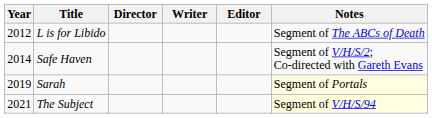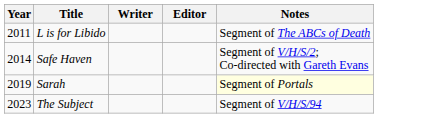 <table class="wikitable">
 <tr>
 <th>Year</th>
 <th>Title</th>
-<th width=65>Director</th>
 <th width=65>Writer</th>
 <th width=65>Editor</th>
 <th scope="col">Notes</th>
 </tr>
 <tr>
-<td>2012</td>
+<td>2011</td>
 <td><em>L is for Libido</em></td>
-<td></td>
 <td></td>
 <td></td>
 <td>Segment of <em><a href='#'>The ABCs of Death</a></em></td>
 </tr>
 <tr>
 <td>2014</td>
 <td><em>Safe Haven</em></td>
 <td></td>
 <td></td>
-<td></td>
 <td>Segment of <em><a href='#'>V/H/S/2</a></em>;<br>Co-directed with <a href='#'>Gareth Evans</a></td>
 </tr>
 <tr>
 <td>2019</td>
 <td><em>Sarah</em></td>
 <td></td>
 <td></td>
-<td></td>
 <td style="background: lightyellow;">Segment of <em>Portals</em></td>
 </tr>
 <tr>
-<td>2021</td>
+<td>2023</td>
 <td><em>The Subject</em></td>
 <td></td>
 <td></td>
-<td></td>
-<td style="background: lightyellow;">Segment of <em><a href='#'>V/H/S/94</a></em></td>
+<td>Segment of <em><a href='#'>V/H/S/94</a></em></td>
 </tr>
 </table>
